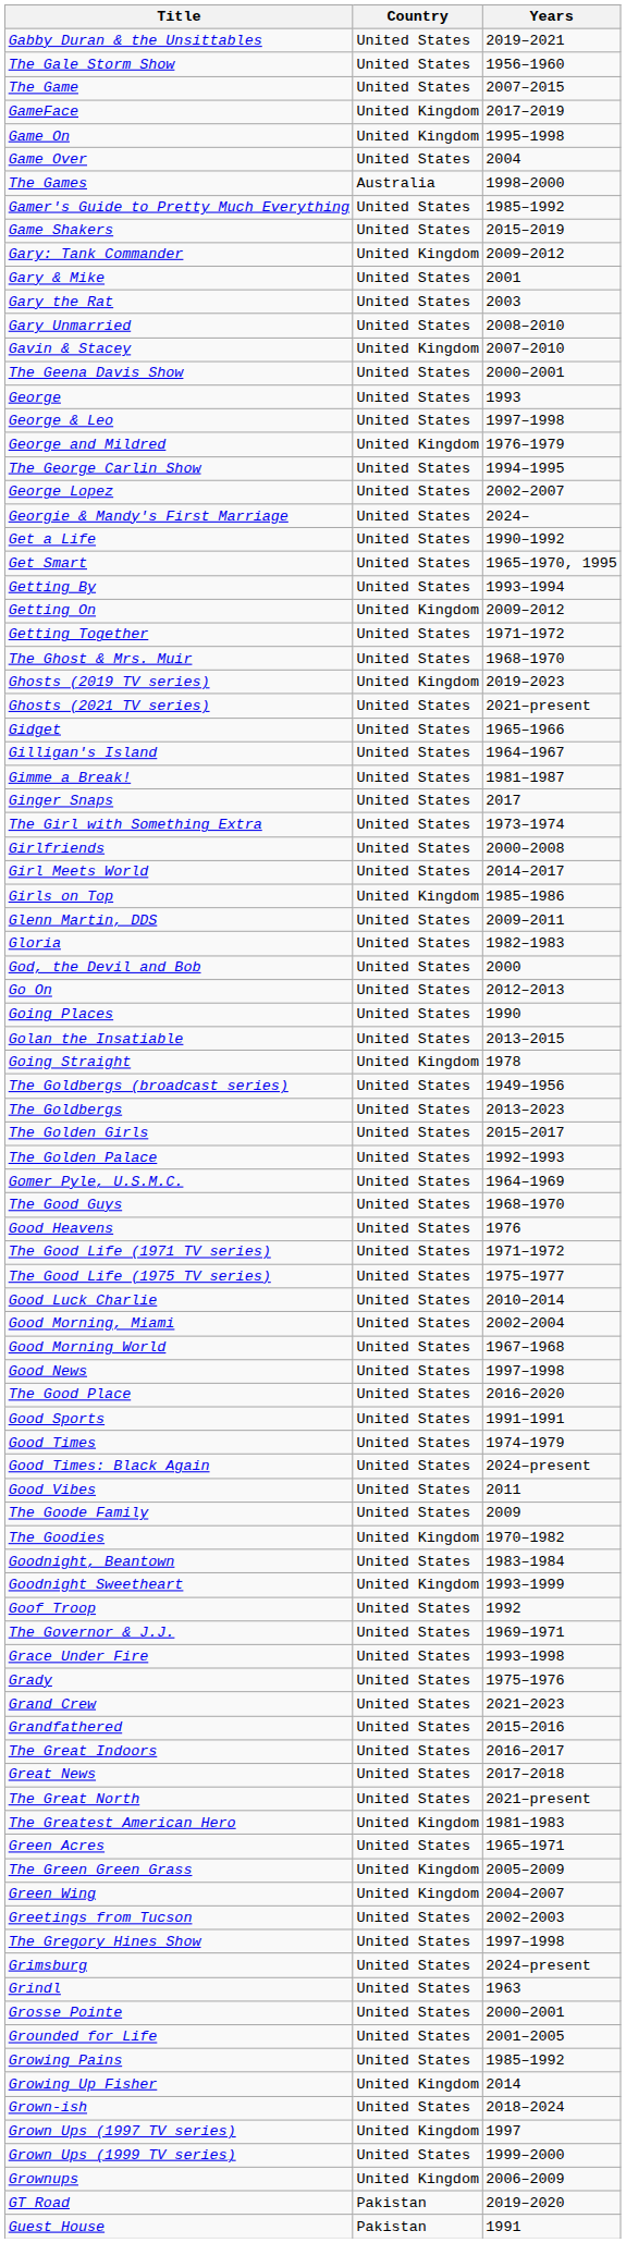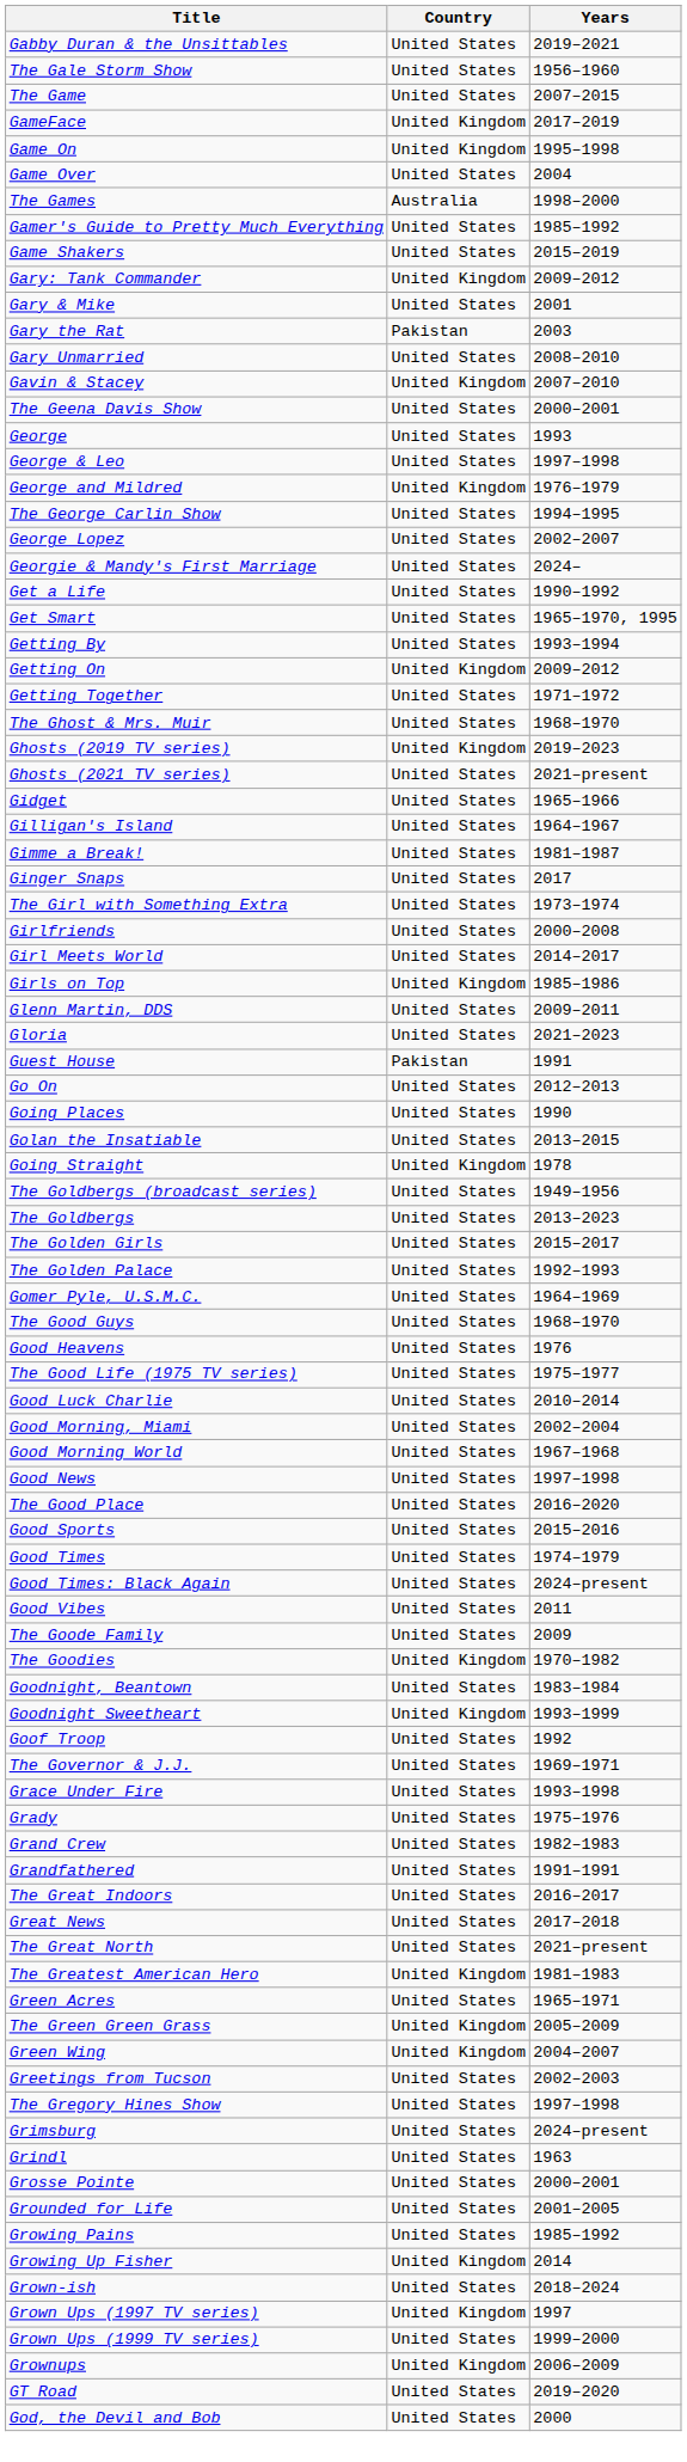 <table class="wikitable sortable">
 <tr>
 <th>Title</th>
 <th>Country</th>
 <th>Years</th>
 </tr>
 <tr>
 <td><em><a href='#'>Gabby Duran & the Unsittables</a></em></td>
 <td>United States</td>
 <td>2019–2021</td>
 </tr>
 <tr>
 <td><em><a href='#'>The Gale Storm Show</a></em></td>
 <td>United States</td>
 <td>1956–1960</td>
 </tr>
 <tr>
 <td><em><a href='#'>The Game</a></em></td>
 <td>United States</td>
 <td>2007–2015</td>
 </tr>
 <tr>
 <td><em><a href='#'>GameFace</a></em></td>
 <td>United Kingdom</td>
 <td>2017–2019</td>
 </tr>
 <tr>
 <td><em><a href='#'>Game On</a></em></td>
 <td>United Kingdom</td>
 <td>1995–1998</td>
 </tr>
 <tr>
 <td><em><a href='#'>Game Over</a></em></td>
 <td>United States</td>
 <td>2004</td>
 </tr>
 <tr>
 <td><em><a href='#'>The Games</a></em></td>
 <td>Australia</td>
 <td>1998–2000</td>
 </tr>
 <tr>
 <td><em><a href='#'>Gamer's Guide to Pretty Much Everything</a></em></td>
 <td>United States</td>
 <td>1985–1992</td>
 </tr>
 <tr>
 <td><em><a href='#'>Game Shakers</a></em></td>
 <td>United States</td>
 <td>2015–2019</td>
 </tr>
 <tr>
 <td><em><a href='#'>Gary: Tank Commander</a></em></td>
 <td>United Kingdom</td>
 <td>2009–2012</td>
 </tr>
 <tr>
 <td><em><a href='#'>Gary & Mike</a></em></td>
 <td>United States</td>
 <td>2001</td>
 </tr>
 <tr>
 <td><em><a href='#'>Gary the Rat</a></em></td>
-<td>United States</td>
+<td>Pakistan</td>
 <td>2003</td>
 </tr>
 <tr>
 <td><em><a href='#'>Gary Unmarried</a></em></td>
 <td>United States</td>
 <td>2008–2010</td>
 </tr>
 <tr>
 <td><em><a href='#'>Gavin & Stacey</a></em></td>
 <td>United Kingdom</td>
 <td>2007–2010</td>
 </tr>
 <tr>
 <td><em><a href='#'>The Geena Davis Show</a></em></td>
 <td>United States</td>
 <td>2000–2001</td>
 </tr>
 <tr>
 <td><em><a href='#'>George</a></em></td>
 <td>United States</td>
 <td>1993</td>
 </tr>
 <tr>
 <td><em><a href='#'>George & Leo</a></em></td>
 <td>United States</td>
 <td>1997–1998</td>
 </tr>
 <tr>
 <td><em><a href='#'>George and Mildred</a></em></td>
 <td>United Kingdom</td>
 <td>1976–1979</td>
 </tr>
 <tr>
 <td><em><a href='#'>The George Carlin Show</a></em></td>
 <td>United States</td>
 <td>1994–1995</td>
 </tr>
 <tr>
 <td><em><a href='#'>George Lopez</a></em></td>
 <td>United States</td>
 <td>2002–2007</td>
 </tr>
 <tr>
 <td><em><a href='#'>Georgie & Mandy's First Marriage</a></em></td>
 <td>United States</td>
 <td>2024–</td>
 </tr>
 <tr>
 <td><em><a href='#'>Get a Life</a></em></td>
 <td>United States</td>
 <td>1990–1992</td>
 </tr>
 <tr>
 <td><em><a href='#'>Get Smart</a></em></td>
 <td>United States</td>
 <td>1965–1970, 1995</td>
 </tr>
 <tr>
 <td><em><a href='#'>Getting By</a></em></td>
 <td>United States</td>
 <td>1993–1994</td>
 </tr>
 <tr>
 <td><em><a href='#'>Getting On</a></em></td>
 <td>United Kingdom</td>
 <td>2009–2012</td>
 </tr>
 <tr>
 <td><em><a href='#'>Getting Together</a></em></td>
 <td>United States</td>
 <td>1971–1972</td>
 </tr>
 <tr>
 <td><em><a href='#'>The Ghost & Mrs. Muir</a></em></td>
 <td>United States</td>
 <td>1968–1970</td>
 </tr>
 <tr>
 <td><em><a href='#'>Ghosts (2019 TV series)</a></em></td>
 <td>United Kingdom</td>
 <td>2019–2023</td>
 </tr>
 <tr>
 <td><em><a href='#'>Ghosts (2021 TV series)</a></em></td>
 <td>United States</td>
 <td>2021–present</td>
 </tr>
 <tr>
 <td><em><a href='#'>Gidget</a></em></td>
 <td>United States</td>
 <td>1965–1966</td>
 </tr>
 <tr>
 <td><em><a href='#'>Gilligan's Island</a></em></td>
 <td>United States</td>
 <td>1964–1967</td>
 </tr>
 <tr>
 <td><em><a href='#'>Gimme a Break!</a></em></td>
 <td>United States</td>
 <td>1981–1987</td>
 </tr>
 <tr>
 <td><em><a href='#'>Ginger Snaps</a></em></td>
 <td>United States</td>
 <td>2017</td>
 </tr>
 <tr>
 <td><em><a href='#'>The Girl with Something Extra</a></em></td>
 <td>United States</td>
 <td>1973–1974</td>
 </tr>
 <tr>
 <td><em><a href='#'>Girlfriends</a></em></td>
 <td>United States</td>
 <td>2000–2008</td>
 </tr>
 <tr>
 <td><em><a href='#'>Girl Meets World</a></em></td>
 <td>United States</td>
 <td>2014–2017</td>
 </tr>
 <tr>
 <td><em><a href='#'>Girls on Top</a></em></td>
 <td>United Kingdom</td>
 <td>1985–1986</td>
 </tr>
 <tr>
 <td><em><a href='#'>Glenn Martin, DDS</a></em></td>
 <td>United States</td>
 <td>2009–2011</td>
 </tr>
 <tr>
 <td><em><a href='#'>Gloria</a></em></td>
 <td>United States</td>
-<td>1982–1983</td>
+<td>2021–2023</td>
 </tr>
 <tr>
-<td><em><a href='#'>God, the Devil and Bob</a></em></td>
-<td>United States</td>
-<td>2000</td>
+<td><em><a href='#'>Guest House</a></em></td>
+<td>Pakistan</td>
+<td>1991</td>
 </tr>
 <tr>
 <td><em><a href='#'>Go On</a></em></td>
 <td>United States</td>
 <td>2012–2013</td>
 </tr>
 <tr>
 <td><em><a href='#'>Going Places</a></em></td>
 <td>United States</td>
 <td>1990</td>
 </tr>
 <tr>
 <td><em><a href='#'>Golan the Insatiable</a></em></td>
 <td>United States</td>
 <td>2013–2015</td>
 </tr>
 <tr>
 <td><em><a href='#'>Going Straight</a></em></td>
 <td>United Kingdom</td>
 <td>1978</td>
 </tr>
 <tr>
 <td><em><a href='#'>The Goldbergs (broadcast series)</a></em></td>
 <td>United States</td>
 <td>1949–1956</td>
 </tr>
 <tr>
 <td><em><a href='#'>The Goldbergs</a></em></td>
 <td>United States</td>
 <td>2013–2023</td>
 </tr>
 <tr>
 <td><em><a href='#'>The Golden Girls</a></em></td>
 <td>United States</td>
 <td>2015–2017</td>
 </tr>
 <tr>
 <td><em><a href='#'>The Golden Palace</a></em></td>
 <td>United States</td>
 <td>1992–1993</td>
 </tr>
 <tr>
 <td><em><a href='#'>Gomer Pyle, U.S.M.C.</a></em></td>
 <td>United States</td>
 <td>1964–1969</td>
 </tr>
 <tr>
 <td><em><a href='#'>The Good Guys</a></em></td>
 <td>United States</td>
 <td>1968–1970</td>
 </tr>
 <tr>
 <td><em><a href='#'>Good Heavens</a></em></td>
 <td>United States</td>
 <td>1976</td>
 </tr>
 <tr>
-<td><em><a href='#'>The Good Life (1971 TV series)</a></em></td>
-<td>United States</td>
-<td>1971–1972</td>
-</tr>
-<tr>
 <td><em><a href='#'>The Good Life (1975 TV series)</a></em></td>
 <td>United States</td>
 <td>1975–1977</td>
 </tr>
 <tr>
 <td><em><a href='#'>Good Luck Charlie</a></em></td>
 <td>United States</td>
 <td>2010–2014</td>
 </tr>
 <tr>
 <td><em><a href='#'>Good Morning, Miami</a></em></td>
 <td>United States</td>
 <td>2002–2004</td>
 </tr>
 <tr>
 <td><em><a href='#'>Good Morning World</a></em></td>
 <td>United States</td>
 <td>1967–1968</td>
 </tr>
 <tr>
 <td><em><a href='#'>Good News</a></em></td>
 <td>United States</td>
 <td>1997–1998</td>
 </tr>
 <tr>
 <td><em><a href='#'>The Good Place</a></em></td>
 <td>United States</td>
 <td>2016–2020</td>
 </tr>
 <tr>
 <td><em><a href='#'>Good Sports</a></em></td>
 <td>United States</td>
-<td>1991–1991</td>
+<td>2015–2016</td>
 </tr>
 <tr>
 <td><em><a href='#'>Good Times</a></em></td>
 <td>United States</td>
 <td>1974–1979</td>
 </tr>
 <tr>
 <td><em><a href='#'>Good Times: Black Again</a></em></td>
 <td>United States</td>
 <td>2024–present</td>
 </tr>
 <tr>
 <td><em><a href='#'>Good Vibes</a></em></td>
 <td>United States</td>
 <td>2011</td>
 </tr>
 <tr>
 <td><em><a href='#'>The Goode Family</a></em></td>
 <td>United States</td>
 <td>2009</td>
 </tr>
 <tr>
 <td><em><a href='#'>The Goodies</a></em></td>
 <td>United Kingdom</td>
 <td>1970–1982</td>
 </tr>
 <tr>
 <td><em><a href='#'>Goodnight, Beantown</a></em></td>
 <td>United States</td>
 <td>1983–1984</td>
 </tr>
 <tr>
 <td><em><a href='#'>Goodnight Sweetheart</a></em></td>
 <td>United Kingdom</td>
 <td>1993–1999</td>
 </tr>
 <tr>
 <td><em><a href='#'>Goof Troop</a></em></td>
 <td>United States</td>
 <td>1992</td>
 </tr>
 <tr>
 <td><em><a href='#'>The Governor & J.J.</a></em></td>
 <td>United States</td>
 <td>1969–1971</td>
 </tr>
 <tr>
 <td><em><a href='#'>Grace Under Fire</a></em></td>
 <td>United States</td>
 <td>1993–1998</td>
 </tr>
 <tr>
 <td><em><a href='#'>Grady</a></em></td>
 <td>United States</td>
 <td>1975–1976</td>
 </tr>
 <tr>
 <td><em><a href='#'>Grand Crew</a></em></td>
 <td>United States</td>
-<td>2021–2023</td>
+<td>1982–1983</td>
 </tr>
 <tr>
 <td><em><a href='#'>Grandfathered</a></em></td>
 <td>United States</td>
-<td>2015–2016</td>
+<td>1991–1991</td>
 </tr>
 <tr>
 <td><em><a href='#'>The Great Indoors</a></em></td>
 <td>United States</td>
 <td>2016–2017</td>
 </tr>
 <tr>
 <td><em><a href='#'>Great News</a></em></td>
 <td>United States</td>
 <td>2017–2018</td>
 </tr>
 <tr>
 <td><em><a href='#'>The Great North</a></em></td>
 <td>United States</td>
 <td>2021–present</td>
 </tr>
 <tr>
 <td><em><a href='#'>The Greatest American Hero</a></em></td>
 <td>United Kingdom</td>
 <td>1981–1983</td>
 </tr>
 <tr>
 <td><em><a href='#'>Green Acres</a></em></td>
 <td>United States</td>
 <td>1965–1971</td>
 </tr>
 <tr>
 <td><em><a href='#'>The Green Green Grass</a></em></td>
 <td>United Kingdom</td>
 <td>2005–2009</td>
 </tr>
 <tr>
 <td><em><a href='#'>Green Wing</a></em></td>
 <td>United Kingdom</td>
 <td>2004–2007</td>
 </tr>
 <tr>
 <td><em><a href='#'>Greetings from Tucson</a></em></td>
 <td>United States</td>
 <td>2002–2003</td>
 </tr>
 <tr>
 <td><em><a href='#'>The Gregory Hines Show</a></em></td>
 <td>United States</td>
 <td>1997–1998</td>
 </tr>
 <tr>
 <td><em><a href='#'>Grimsburg</a></em></td>
 <td>United States</td>
 <td>2024–present</td>
 </tr>
 <tr>
 <td><em><a href='#'>Grindl</a></em></td>
 <td>United States</td>
 <td>1963</td>
 </tr>
 <tr>
 <td><em><a href='#'>Grosse Pointe</a></em></td>
 <td>United States</td>
 <td>2000–2001</td>
 </tr>
 <tr>
 <td><em><a href='#'>Grounded for Life</a></em></td>
 <td>United States</td>
 <td>2001–2005</td>
 </tr>
 <tr>
 <td><em><a href='#'>Growing Pains</a></em></td>
 <td>United States</td>
 <td>1985–1992</td>
 </tr>
 <tr>
 <td><em><a href='#'>Growing Up Fisher</a></em></td>
 <td>United Kingdom</td>
 <td>2014</td>
 </tr>
 <tr>
 <td><em><a href='#'>Grown-ish</a></em></td>
 <td>United States</td>
 <td>2018–2024</td>
 </tr>
 <tr>
 <td><em><a href='#'>Grown Ups (1997 TV series)</a></em></td>
 <td>United Kingdom</td>
 <td>1997</td>
 </tr>
 <tr>
 <td><em><a href='#'>Grown Ups (1999 TV series)</a></em></td>
 <td>United States</td>
 <td>1999–2000</td>
 </tr>
 <tr>
 <td><em><a href='#'>Grownups</a></em></td>
 <td>United Kingdom</td>
 <td>2006–2009</td>
 </tr>
 <tr>
 <td><em><a href='#'>GT Road</a></em></td>
-<td>Pakistan</td>
+<td>United States</td>
 <td>2019–2020</td>
 </tr>
 <tr>
-<td><em><a href='#'>Guest House</a></em></td>
-<td>Pakistan</td>
-<td>1991</td>
+<td><em><a href='#'>God, the Devil and Bob</a></em></td>
+<td>United States</td>
+<td>2000</td>
 </tr>
 </table>
